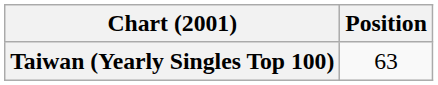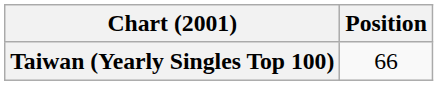 <table class="wikitable plainrowheaders" style="text-align:center">
 <tr>
 <th scope="col">Chart (2001)</th>
 <th scope="col">Position</th>
 </tr>
 <tr>
 <th scope="row">Taiwan (Yearly Singles Top 100)</th>
-<td>63</td>
+<td>66</td>
 </tr>
 </table>
